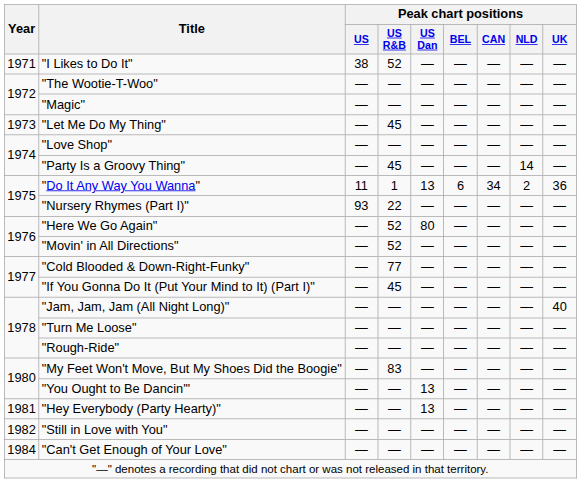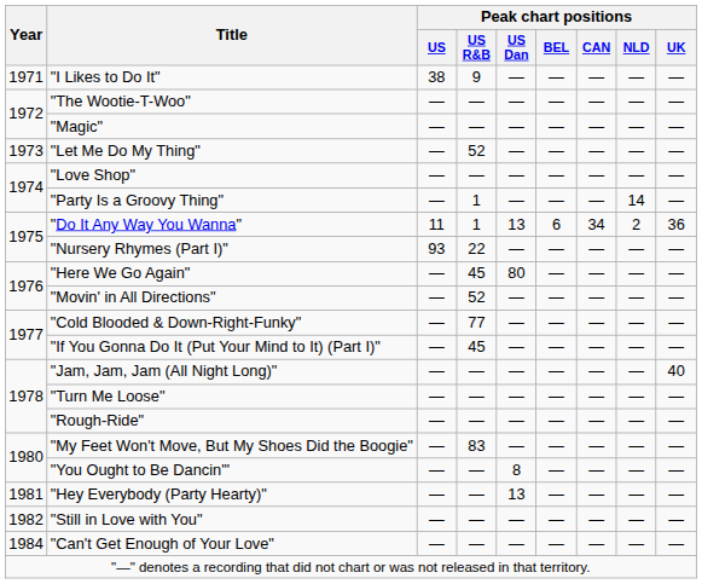 <table class="wikitable" style="text-align:center;">
 <tr>
 <th rowspan="2">Year</th>
 <th rowspan="2">Title</th>
 <th colspan="7">Peak chart positions</th>
 </tr>
 <tr style="font-size:smaller;">
 <th width="35"><a href='#'>US</a><br></th>
 <th width="35"><a href='#'>US<br>R&B</a><br></th>
 <th width="35"><a href='#'>US<br>Dan</a><br></th>
 <th width="35"><a href='#'>BEL</a><br></th>
 <th width="35"><a href='#'>CAN</a><br></th>
 <th width="35"><a href='#'>NLD</a><br></th>
 <th width="35"><a href='#'>UK</a><br></th>
 </tr>
 <tr>
 <td rowspan="1">1971</td>
 <td align="left">"I Likes to Do It"</td>
 <td>38</td>
-<td>52</td>
+<td>9</td>
 <td>—</td>
 <td>—</td>
 <td>—</td>
 <td>—</td>
 <td>—</td>
 </tr>
 <tr>
 <td rowspan="2">1972</td>
 <td align="left">"The Wootie-T-Woo"</td>
 <td>—</td>
 <td>—</td>
 <td>—</td>
 <td>—</td>
 <td>—</td>
 <td>—</td>
 <td>—</td>
 </tr>
 <tr>
 <td align="left">"Magic"</td>
 <td>—</td>
 <td>—</td>
 <td>—</td>
 <td>—</td>
 <td>—</td>
 <td>—</td>
 <td>—</td>
 </tr>
 <tr>
 <td rowspan="1">1973</td>
 <td align="left">"Let Me Do My Thing"</td>
 <td>—</td>
-<td>45</td>
+<td>52</td>
 <td>—</td>
 <td>—</td>
 <td>—</td>
 <td>—</td>
 <td>—</td>
 </tr>
 <tr>
 <td rowspan="2">1974</td>
 <td align="left">"Love Shop"</td>
 <td>—</td>
 <td>—</td>
 <td>—</td>
 <td>—</td>
 <td>—</td>
 <td>—</td>
 <td>—</td>
 </tr>
 <tr>
 <td align="left">"Party Is a Groovy Thing"</td>
 <td>—</td>
-<td>45</td>
+<td>1</td>
 <td>—</td>
 <td>—</td>
 <td>—</td>
 <td>14</td>
 <td>—</td>
 </tr>
 <tr>
 <td rowspan="2">1975</td>
 <td align="left">"<a href='#'>Do It Any Way You Wanna</a>"</td>
 <td>11</td>
 <td>1</td>
 <td>13</td>
 <td>6</td>
 <td>34</td>
 <td>2</td>
 <td>36</td>
 </tr>
 <tr>
 <td align="left">"Nursery Rhymes (Part I)"</td>
 <td>93</td>
 <td>22</td>
 <td>—</td>
 <td>—</td>
 <td>—</td>
 <td>—</td>
 <td>—</td>
 </tr>
 <tr>
 <td rowspan="2">1976</td>
 <td align="left">"Here We Go Again"</td>
 <td>—</td>
-<td>52</td>
+<td>45</td>
 <td>80</td>
 <td>—</td>
 <td>—</td>
 <td>—</td>
 <td>—</td>
 </tr>
 <tr>
 <td align="left">"Movin' in All Directions"</td>
 <td>—</td>
 <td>52</td>
 <td>—</td>
 <td>—</td>
 <td>—</td>
 <td>—</td>
 <td>—</td>
 </tr>
 <tr>
 <td rowspan="2">1977</td>
 <td align="left">"Cold Blooded & Down-Right-Funky"</td>
 <td>—</td>
 <td>77</td>
 <td>—</td>
 <td>—</td>
 <td>—</td>
 <td>—</td>
 <td>—</td>
 </tr>
 <tr>
 <td align="left">"If You Gonna Do It (Put Your Mind to It) (Part I)"</td>
 <td>—</td>
 <td>45</td>
 <td>—</td>
 <td>—</td>
 <td>—</td>
 <td>—</td>
 <td>—</td>
 </tr>
 <tr>
 <td rowspan="3">1978</td>
 <td align="left">"Jam, Jam, Jam (All Night Long)"</td>
 <td>—</td>
 <td>—</td>
 <td>—</td>
 <td>—</td>
 <td>—</td>
 <td>—</td>
 <td>40</td>
 </tr>
 <tr>
 <td align="left">"Turn Me Loose"</td>
 <td>—</td>
 <td>—</td>
 <td>—</td>
 <td>—</td>
 <td>—</td>
 <td>—</td>
 <td>—</td>
 </tr>
 <tr>
 <td align="left">"Rough-Ride"</td>
 <td>—</td>
 <td>—</td>
 <td>—</td>
 <td>—</td>
 <td>—</td>
 <td>—</td>
 <td>—</td>
 </tr>
 <tr>
 <td rowspan="2">1980</td>
 <td align="left">"My Feet Won't Move, But My Shoes Did the Boogie"</td>
 <td>—</td>
 <td>83</td>
 <td>—</td>
 <td>—</td>
 <td>—</td>
 <td>—</td>
 <td>—</td>
 </tr>
 <tr>
 <td align="left">"You Ought to Be Dancin'"</td>
 <td>—</td>
 <td>—</td>
-<td>13</td>
+<td>8</td>
 <td>—</td>
 <td>—</td>
 <td>—</td>
 <td>—</td>
 </tr>
 <tr>
 <td rowspan="1">1981</td>
 <td align="left">"Hey Everybody (Party Hearty)"</td>
 <td>—</td>
 <td>—</td>
 <td>13</td>
 <td>—</td>
 <td>—</td>
 <td>—</td>
 <td>—</td>
 </tr>
 <tr>
 <td rowspan="1">1982</td>
 <td align="left">"Still in Love with You"</td>
 <td>—</td>
 <td>—</td>
 <td>—</td>
 <td>—</td>
 <td>—</td>
 <td>—</td>
 <td>—</td>
 </tr>
 <tr>
 <td rowspan="1">1984</td>
 <td align="left">"Can't Get Enough of Your Love"</td>
 <td>—</td>
 <td>—</td>
 <td>—</td>
 <td>—</td>
 <td>—</td>
 <td>—</td>
 <td>—</td>
 </tr>
 <tr>
 <td colspan="15" style="font-size:90%">"—" denotes a recording that did not chart or was not released in that territory.</td>
 </tr>
 </table>
